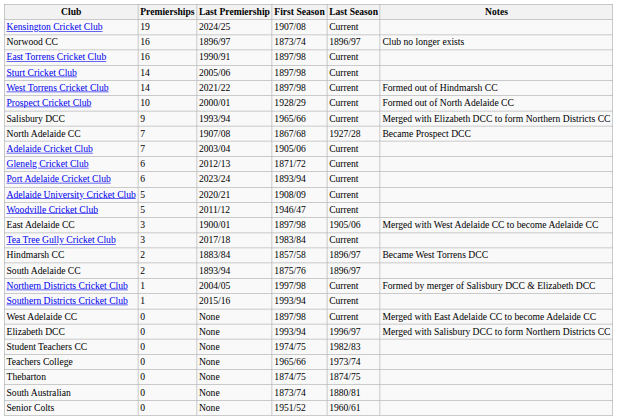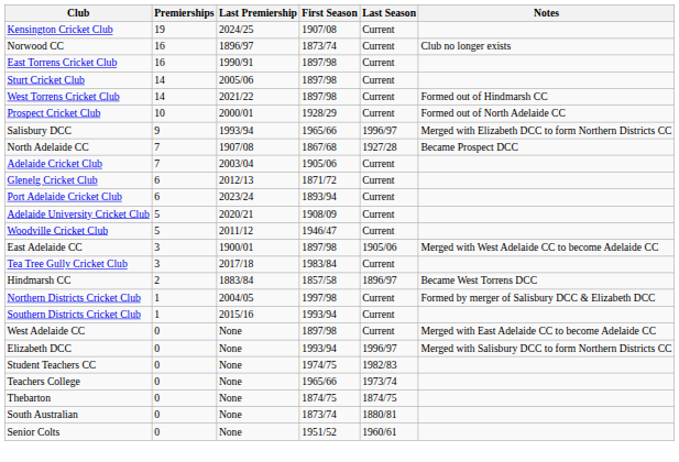 <table class="wikitable sortable">
 <tr>
 <th>Club</th>
 <th>Premierships</th>
 <th>Last Premiership</th>
 <th>First Season</th>
 <th>Last Season</th>
 <th>Notes</th>
 </tr>
 <tr>
 <td><a href='#'>Kensington Cricket Club</a></td>
 <td>19</td>
 <td>2024/25</td>
 <td>1907/08</td>
 <td>Current</td>
 <td></td>
 </tr>
 <tr>
 <td>Norwood CC</td>
 <td>16</td>
 <td>1896/97</td>
 <td>1873/74</td>
-<td>1896/97</td>
+<td>Current</td>
 <td>Club no longer exists</td>
 </tr>
 <tr>
 <td><a href='#'>East Torrens Cricket Club</a></td>
 <td>16</td>
 <td>1990/91</td>
 <td>1897/98</td>
 <td>Current</td>
 <td></td>
 </tr>
 <tr>
 <td><a href='#'>Sturt Cricket Club</a></td>
 <td>14</td>
 <td>2005/06</td>
 <td>1897/98</td>
 <td>Current</td>
 <td></td>
 </tr>
 <tr>
 <td><a href='#'>West Torrens Cricket Club</a></td>
 <td>14</td>
 <td>2021/22</td>
 <td>1897/98</td>
 <td>Current</td>
 <td>Formed out of Hindmarsh CC</td>
 </tr>
 <tr>
 <td><a href='#'>Prospect Cricket Club</a></td>
 <td>10</td>
 <td>2000/01</td>
 <td>1928/29</td>
 <td>Current</td>
 <td>Formed out of North Adelaide CC</td>
 </tr>
 <tr>
 <td>Salisbury DCC</td>
 <td>9</td>
 <td>1993/94</td>
 <td>1965/66</td>
-<td>Current</td>
+<td>1996/97</td>
 <td>Merged with Elizabeth DCC to form Northern Districts CC</td>
 </tr>
 <tr>
 <td>North Adelaide CC</td>
 <td>7</td>
 <td>1907/08</td>
 <td>1867/68</td>
 <td>1927/28</td>
 <td>Became Prospect DCC</td>
 </tr>
 <tr>
 <td><a href='#'>Adelaide Cricket Club</a></td>
 <td>7</td>
 <td>2003/04</td>
 <td>1905/06</td>
 <td>Current</td>
 <td></td>
 </tr>
 <tr>
 <td><a href='#'>Glenelg Cricket Club</a></td>
 <td>6</td>
 <td>2012/13</td>
 <td>1871/72</td>
 <td>Current</td>
 <td></td>
 </tr>
 <tr>
 <td><a href='#'>Port Adelaide Cricket Club</a></td>
 <td>6</td>
 <td>2023/24</td>
 <td>1893/94</td>
 <td>Current</td>
 <td></td>
 </tr>
 <tr>
 <td><a href='#'>Adelaide University Cricket Club</a></td>
 <td>5</td>
 <td>2020/21</td>
 <td>1908/09</td>
 <td>Current</td>
 <td></td>
 </tr>
 <tr>
 <td><a href='#'>Woodville Cricket Club</a></td>
 <td>5</td>
 <td>2011/12</td>
 <td>1946/47</td>
 <td>Current</td>
 <td></td>
 </tr>
 <tr>
 <td>East Adelaide CC</td>
 <td>3</td>
 <td>1900/01</td>
 <td>1897/98</td>
 <td>1905/06</td>
 <td>Merged with West Adelaide CC to become Adelaide CC</td>
 </tr>
 <tr>
 <td><a href='#'>Tea Tree Gully Cricket Club</a></td>
 <td>3</td>
 <td>2017/18</td>
 <td>1983/84</td>
 <td>Current</td>
 <td></td>
 </tr>
 <tr>
 <td>Hindmarsh CC</td>
 <td>2</td>
 <td>1883/84</td>
 <td>1857/58</td>
 <td>1896/97</td>
 <td>Became West Torrens DCC</td>
 </tr>
 <tr>
-<td>South Adelaide CC</td>
-<td>2</td>
-<td>1893/94</td>
-<td>1875/76</td>
-<td>1896/97</td>
-<td></td>
-</tr>
-<tr>
 <td><a href='#'>Northern Districts Cricket Club</a></td>
 <td>1</td>
 <td>2004/05</td>
 <td>1997/98</td>
 <td>Current</td>
 <td>Formed by merger of Salisbury DCC & Elizabeth DCC</td>
 </tr>
 <tr>
 <td><a href='#'>Southern Districts Cricket Club</a></td>
 <td>1</td>
 <td>2015/16</td>
 <td>1993/94</td>
 <td>Current</td>
 <td></td>
 </tr>
 <tr>
 <td>West Adelaide CC</td>
 <td>0</td>
 <td>None</td>
 <td>1897/98</td>
 <td>Current</td>
 <td>Merged with East Adelaide CC to become Adelaide CC</td>
 </tr>
 <tr>
 <td>Elizabeth DCC</td>
 <td>0</td>
 <td>None</td>
 <td>1993/94</td>
 <td>1996/97</td>
 <td>Merged with Salisbury DCC to form Northern Districts CC</td>
 </tr>
 <tr>
 <td>Student Teachers CC</td>
 <td>0</td>
 <td>None</td>
 <td>1974/75</td>
 <td>1982/83</td>
 <td></td>
 </tr>
 <tr>
 <td>Teachers College</td>
 <td>0</td>
 <td>None</td>
 <td>1965/66</td>
 <td>1973/74</td>
 <td></td>
 </tr>
 <tr>
 <td>Thebarton</td>
 <td>0</td>
 <td>None</td>
 <td>1874/75</td>
 <td>1874/75</td>
 <td></td>
 </tr>
 <tr>
 <td>South Australian</td>
 <td>0</td>
 <td>None</td>
 <td>1873/74</td>
 <td>1880/81</td>
 <td></td>
 </tr>
 <tr>
 <td>Senior Colts</td>
 <td>0</td>
 <td>None</td>
 <td>1951/52</td>
 <td>1960/61</td>
 <td></td>
 </tr>
 </table>
